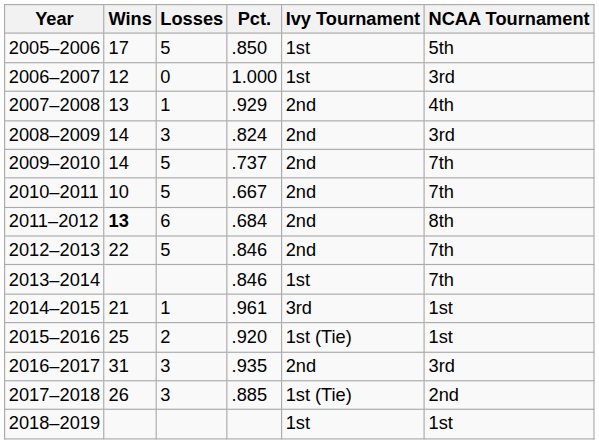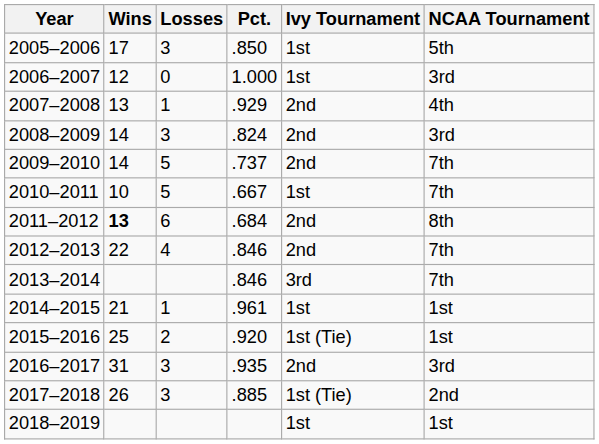 <table class="wikitable">
 <tr>
 <th>Year</th>
 <th>Wins</th>
 <th>Losses</th>
 <th>Pct.</th>
 <th>Ivy Tournament</th>
 <th>NCAA Tournament</th>
 </tr>
 <tr>
 <td>2005–2006</td>
 <td>17</td>
-<td>5</td>
+<td>3</td>
 <td>.850</td>
 <td>1st</td>
 <td>5th</td>
 </tr>
 <tr>
 <td>2006–2007</td>
 <td>12</td>
 <td>0</td>
 <td>1.000</td>
 <td>1st</td>
 <td>3rd</td>
 </tr>
 <tr>
 <td>2007–2008</td>
 <td>13</td>
 <td>1</td>
 <td>.929</td>
 <td>2nd</td>
 <td>4th</td>
 </tr>
 <tr>
 <td>2008–2009</td>
 <td>14</td>
 <td>3</td>
 <td>.824</td>
 <td>2nd</td>
 <td>3rd</td>
 </tr>
 <tr>
 <td>2009–2010</td>
 <td>14</td>
 <td>5</td>
 <td>.737</td>
 <td>2nd</td>
 <td>7th</td>
 </tr>
 <tr>
 <td>2010–2011</td>
 <td>10</td>
 <td>5</td>
 <td>.667</td>
-<td>2nd</td>
+<td>1st</td>
 <td>7th</td>
 </tr>
 <tr>
 <td>2011–2012</td>
 <td><strong>13</strong></td>
 <td>6</td>
 <td>.684</td>
 <td>2nd</td>
 <td>8th</td>
 </tr>
 <tr>
 <td>2012–2013</td>
 <td>22</td>
-<td>5</td>
+<td>4</td>
 <td>.846</td>
 <td>2nd</td>
 <td>7th</td>
 </tr>
 <tr>
 <td>2013–2014</td>
 <td></td>
 <td></td>
 <td>.846</td>
-<td>1st</td>
+<td>3rd</td>
 <td>7th</td>
 </tr>
 <tr>
 <td>2014–2015</td>
 <td>21</td>
 <td>1</td>
 <td>.961</td>
-<td>3rd</td>
+<td>1st</td>
 <td>1st</td>
 </tr>
 <tr>
 <td>2015–2016</td>
 <td>25</td>
 <td>2</td>
 <td>.920</td>
 <td>1st (Tie)</td>
 <td>1st</td>
 </tr>
 <tr>
 <td>2016–2017</td>
 <td>31</td>
 <td>3</td>
 <td>.935</td>
 <td>2nd</td>
 <td>3rd</td>
 </tr>
 <tr>
 <td>2017–2018</td>
 <td>26</td>
 <td>3</td>
 <td>.885</td>
 <td>1st (Tie)</td>
 <td>2nd</td>
 </tr>
 <tr>
 <td>2018–2019</td>
 <td></td>
 <td></td>
 <td></td>
 <td>1st</td>
 <td>1st</td>
 </tr>
 </table>
